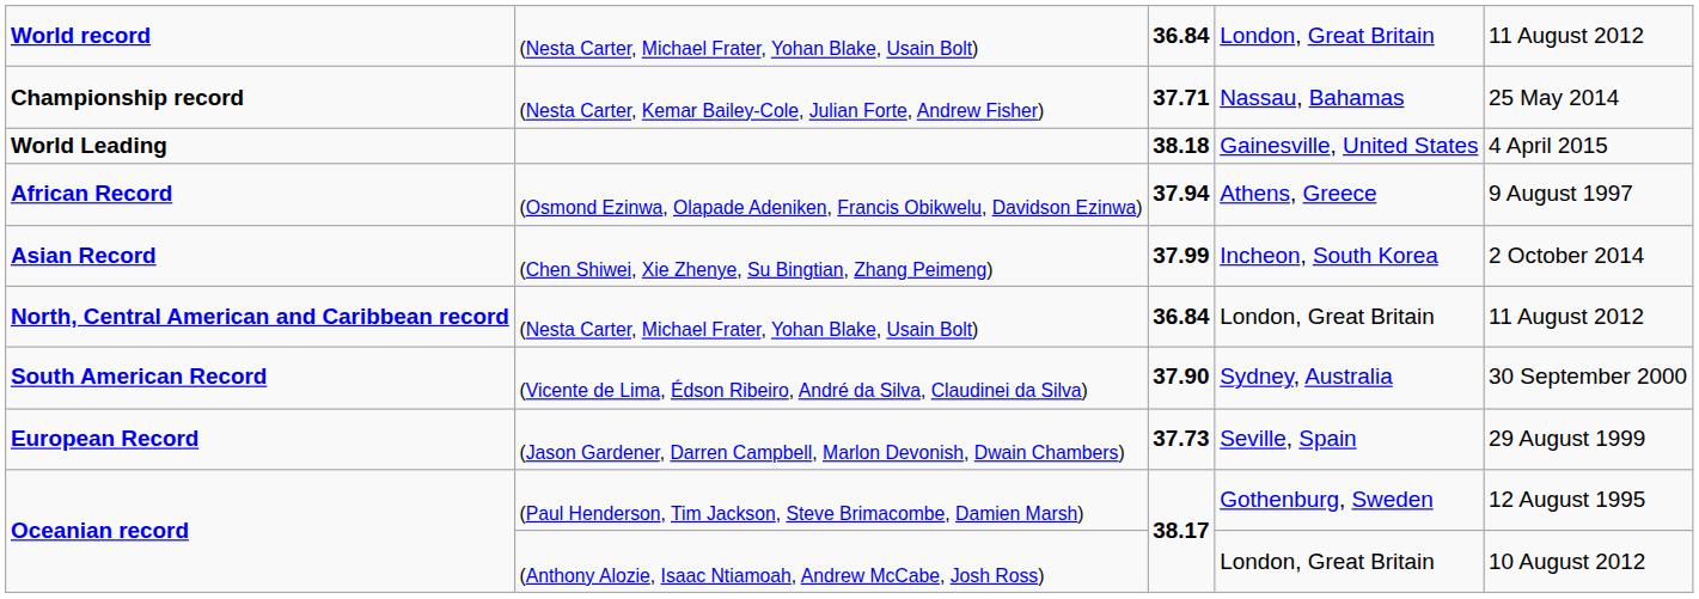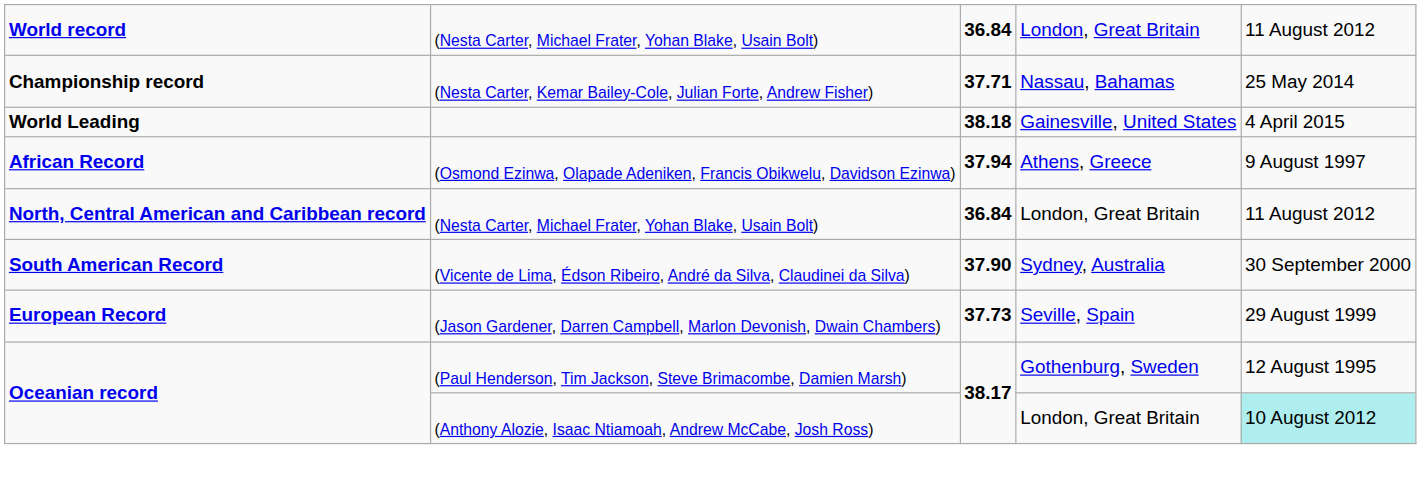 <table class="wikitable">
 <tr>
 <td><strong><a href='#'>World record</a></strong></td>
 <td><br><small>(<a href='#'>Nesta Carter</a>, <a href='#'>Michael Frater</a>, <a href='#'>Yohan Blake</a>, <a href='#'>Usain Bolt</a>)</small></td>
 <td><strong>36.84</strong></td>
 <td> <a href='#'>London</a>, <a href='#'>Great Britain</a></td>
 <td>11 August 2012</td>
 </tr>
 <tr>
 <td><strong>Championship record</strong></td>
 <td><br><small>(<a href='#'>Nesta Carter</a>, <a href='#'>Kemar Bailey-Cole</a>, <a href='#'>Julian Forte</a>, <a href='#'>Andrew Fisher</a>)</small></td>
 <td><strong>37.71</strong></td>
 <td> <a href='#'>Nassau</a>, <a href='#'>Bahamas</a></td>
 <td>25 May 2014</td>
 </tr>
 <tr>
 <td><strong>World Leading</strong></td>
 <td></td>
 <td><strong>38.18</strong></td>
 <td> <a href='#'>Gainesville</a>, <a href='#'>United States</a></td>
 <td>4 April 2015</td>
 </tr>
 <tr>
 <td><strong><a href='#'>African Record</a></strong></td>
 <td><br><small>(<a href='#'>Osmond Ezinwa</a>, <a href='#'>Olapade Adeniken</a>, <a href='#'>Francis Obikwelu</a>, <a href='#'>Davidson Ezinwa</a>)</small></td>
 <td><strong>37.94</strong></td>
 <td> <a href='#'>Athens</a>, <a href='#'>Greece</a></td>
 <td>9 August 1997</td>
-</tr>
-<tr>
-<td><strong><a href='#'>Asian Record</a></strong></td>
-<td><br><small>(<a href='#'>Chen Shiwei</a>, <a href='#'>Xie Zhenye</a>, <a href='#'>Su Bingtian</a>, <a href='#'>Zhang Peimeng</a>)</small></td>
-<td><strong>37.99</strong></td>
-<td> <a href='#'>Incheon</a>, <a href='#'>South Korea</a></td>
-<td>2 October 2014</td>
 </tr>
 <tr>
 <td><strong><a href='#'>North, Central American and Caribbean record</a></strong></td>
 <td><br><small>(<a href='#'>Nesta Carter</a>, <a href='#'>Michael Frater</a>, <a href='#'>Yohan Blake</a>, <a href='#'>Usain Bolt</a>)</small></td>
 <td><strong>36.84</strong></td>
 <td> London, Great Britain</td>
 <td>11 August 2012</td>
 </tr>
 <tr>
 <td><strong><a href='#'>South American Record</a></strong></td>
 <td><br><small>(<a href='#'>Vicente de Lima</a>, <a href='#'>Édson Ribeiro</a>, <a href='#'>André da Silva</a>, <a href='#'>Claudinei da Silva</a>)</small></td>
 <td><strong>37.90</strong></td>
 <td> <a href='#'>Sydney</a>, <a href='#'>Australia</a></td>
 <td>30 September 2000</td>
 </tr>
 <tr>
 <td><strong><a href='#'>European Record</a></strong></td>
 <td><br><small>(<a href='#'>Jason Gardener</a>, <a href='#'>Darren Campbell</a>, <a href='#'>Marlon Devonish</a>, <a href='#'>Dwain Chambers</a>)</small></td>
 <td><strong>37.73</strong></td>
 <td> <a href='#'>Seville</a>, <a href='#'>Spain</a></td>
 <td>29 August 1999</td>
 </tr>
 <tr>
 <td rowspan=2><strong><a href='#'>Oceanian record</a></strong></td>
 <td><br><small>(<a href='#'>Paul Henderson</a>, <a href='#'>Tim Jackson</a>, <a href='#'>Steve Brimacombe</a>, <a href='#'>Damien Marsh</a>)</small></td>
 <td rowspan=2><strong>38.17</strong></td>
 <td> <a href='#'>Gothenburg</a>, <a href='#'>Sweden</a></td>
 <td>12 August 1995</td>
 </tr>
 <tr>
 <td><br><small>(<a href='#'>Anthony Alozie</a>, <a href='#'>Isaac Ntiamoah</a>, <a href='#'>Andrew McCabe</a>, <a href='#'>Josh Ross</a>)</small></td>
 <td> London, Great Britain</td>
-<td>10 August 2012</td>
+<td style="background: paleturquoise;">10 August 2012</td>
 </tr>
 </table>
